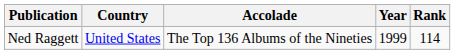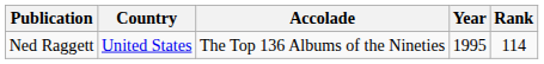 <table class="wikitable">
 <tr>
 <th>Publication</th>
 <th>Country</th>
 <th>Accolade</th>
 <th>Year</th>
 <th>Rank</th>
 </tr>
 <tr>
 <td>Ned Raggett</td>
 <td><a href='#'>United States</a></td>
 <td>The Top 136 Albums of the Nineties</td>
-<td>1999</td>
+<td>1995</td>
 <td style="text-align:center;">114</td>
 </tr>
 </table>
